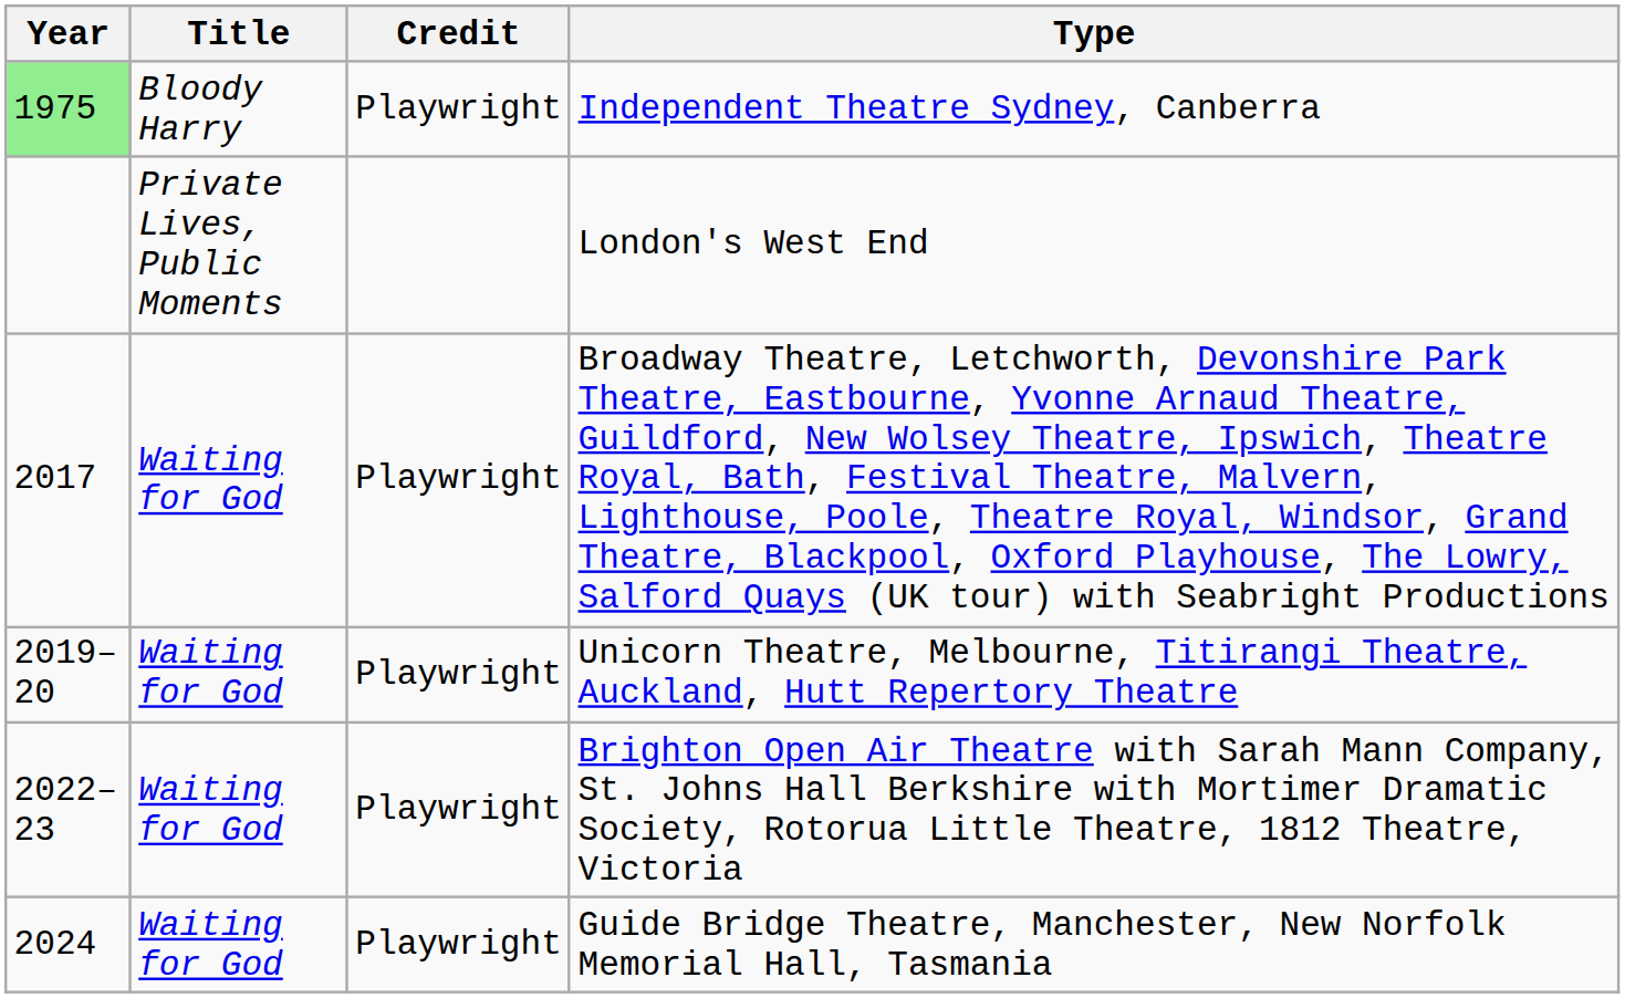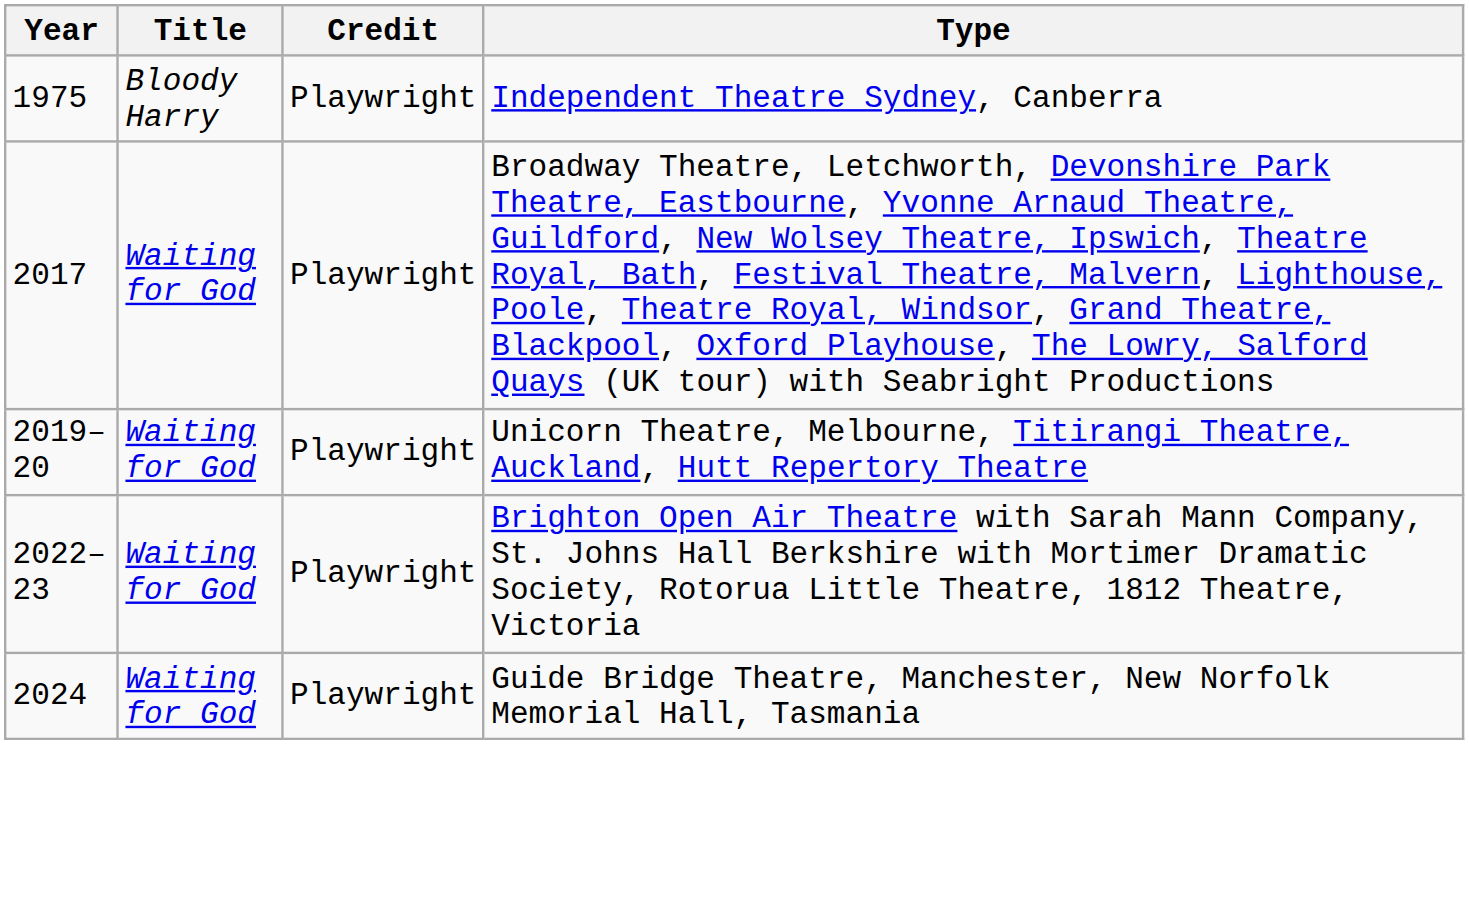 <table class="wikitable">
 <tr>
 <th>Year</th>
 <th>Title</th>
 <th>Credit</th>
 <th>Type</th>
 </tr>
 <tr>
-<td style="background: lightgreen;">1975</td>
+<td>1975</td>
 <td><em>Bloody Harry</em></td>
 <td>Playwright</td>
 <td><a href='#'>Independent Theatre Sydney</a>, Canberra</td>
-</tr>
-<tr>
-<td></td>
-<td><em>Private Lives, Public Moments</em></td>
-<td></td>
-<td>London's West End</td>
 </tr>
 <tr>
 <td>2017</td>
 <td><em><a href='#'>Waiting for God</a></em></td>
 <td>Playwright</td>
 <td>Broadway Theatre, Letchworth, <a href='#'>Devonshire Park Theatre, Eastbourne</a>, <a href='#'>Yvonne Arnaud Theatre, Guildford</a>, <a href='#'>New Wolsey Theatre, Ipswich</a>, <a href='#'>Theatre Royal, Bath</a>, <a href='#'>Festival Theatre, Malvern</a>, <a href='#'>Lighthouse, Poole</a>, <a href='#'>Theatre Royal, Windsor</a>, <a href='#'>Grand Theatre, Blackpool</a>, <a href='#'>Oxford Playhouse</a>, <a href='#'>The Lowry, Salford Quays</a> (UK tour) with Seabright Productions</td>
 </tr>
 <tr>
 <td>2019–20</td>
 <td><em><a href='#'>Waiting for God</a></em></td>
 <td>Playwright</td>
 <td>Unicorn Theatre, Melbourne, <a href='#'>Titirangi Theatre, Auckland</a>, <a href='#'>Hutt Repertory Theatre</a></td>
 </tr>
 <tr>
 <td>2022–23</td>
 <td><em><a href='#'>Waiting for God</a></em></td>
 <td>Playwright</td>
 <td><a href='#'>Brighton Open Air Theatre</a> with Sarah Mann Company, St. Johns Hall Berkshire with Mortimer Dramatic Society, Rotorua Little Theatre, 1812 Theatre, Victoria</td>
 </tr>
 <tr>
 <td>2024</td>
 <td><em><a href='#'>Waiting for God</a></em></td>
 <td>Playwright</td>
 <td>Guide Bridge Theatre, Manchester, New Norfolk Memorial Hall, Tasmania</td>
 </tr>
 </table>
